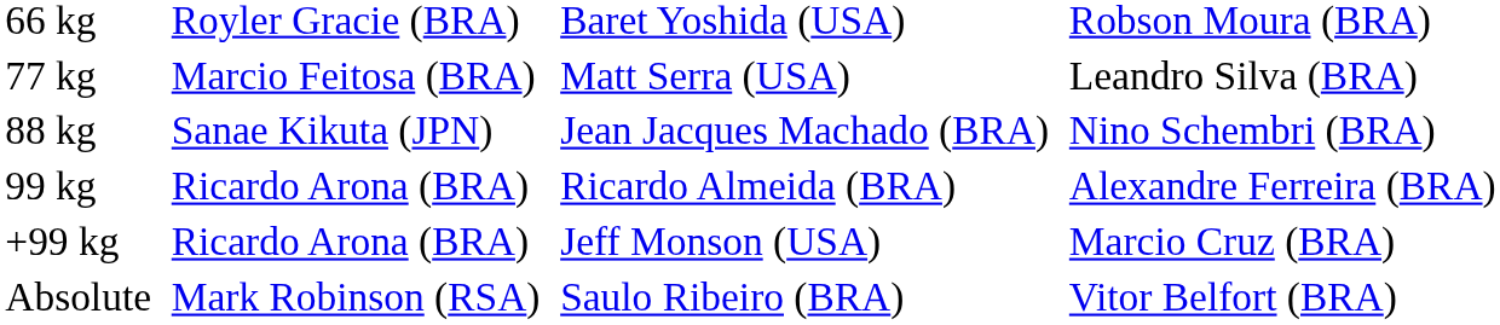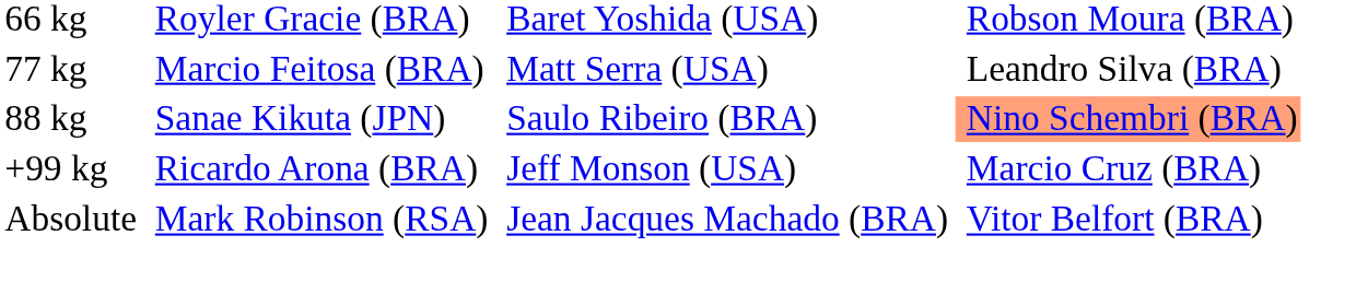 <table>
 <tr>
 <td>66 kg</td>
 <td> <a href='#'>Royler Gracie</a> <span>(<a href='#'>BRA</a>)</span></td>
 <td> <a href='#'>Baret Yoshida</a> <span>(<a href='#'>USA</a>)</span></td>
 <td> <a href='#'>Robson Moura</a> <span>(<a href='#'>BRA</a>)</span></td>
 </tr>
 <tr>
 <td>77 kg</td>
 <td> <a href='#'>Marcio Feitosa</a> <span>(<a href='#'>BRA</a>)</span></td>
 <td> <a href='#'>Matt Serra</a> <span>(<a href='#'>USA</a>)</span></td>
 <td> Leandro Silva <span>(<a href='#'>BRA</a>)</span></td>
 </tr>
 <tr>
 <td>88 kg</td>
 <td> <a href='#'>Sanae Kikuta</a> <span>(<a href='#'>JPN</a>)</span></td>
-<td> <a href='#'>Jean Jacques Machado</a> <span>(<a href='#'>BRA</a>)</span></td>
-<td> <a href='#'>Nino Schembri</a> <span>(<a href='#'>BRA</a>)</span></td>
-</tr>
-<tr>
-<td>99 kg</td>
-<td> <a href='#'>Ricardo Arona</a> <span>(<a href='#'>BRA</a>)</span></td>
-<td> <a href='#'>Ricardo Almeida</a> <span>(<a href='#'>BRA</a>)</span></td>
-<td> <a href='#'>Alexandre Ferreira</a> <span>(<a href='#'>BRA</a>)</span></td>
+<td> <a href='#'>Saulo Ribeiro</a> <span>(<a href='#'>BRA</a>)</span></td>
+<td style="background: lightsalmon;"> <a href='#'>Nino Schembri</a> <span>(<a href='#'>BRA</a>)</span></td>
 </tr>
 <tr>
 <td>+99 kg</td>
 <td> <a href='#'>Ricardo Arona</a> <span>(<a href='#'>BRA</a>)</span></td>
 <td> <a href='#'>Jeff Monson</a> <span>(<a href='#'>USA</a>)</span></td>
 <td> <a href='#'>Marcio Cruz</a> <span>(<a href='#'>BRA</a>)</span></td>
 </tr>
 <tr>
 <td>Absolute</td>
 <td> <a href='#'>Mark Robinson</a> <span>(<a href='#'>RSA</a>)</span></td>
-<td> <a href='#'>Saulo Ribeiro</a> <span>(<a href='#'>BRA</a>)</span></td>
+<td> <a href='#'>Jean Jacques Machado</a> <span>(<a href='#'>BRA</a>)</span></td>
 <td> <a href='#'>Vitor Belfort</a> <span>(<a href='#'>BRA</a>)</span></td>
 </tr>
 <tr>
 </tr>
 </table>
